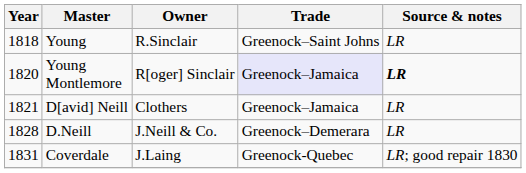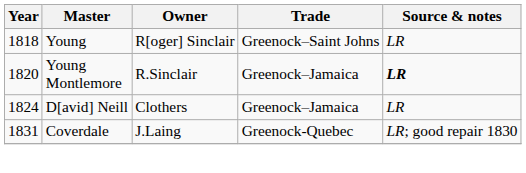 <table class=" wikitable">
 <tr>
 <th>Year</th>
 <th>Master</th>
 <th>Owner</th>
 <th>Trade</th>
 <th>Source & notes</th>
 </tr>
 <tr>
 <td>1818</td>
 <td>Young</td>
-<td>R.Sinclair</td>
+<td>R[oger] Sinclair</td>
 <td>Greenock–Saint Johns</td>
 <td><em>LR</em></td>
 </tr>
 <tr>
 <td>1820</td>
 <td>Young<br>Montlemore</td>
-<td>R[oger] Sinclair</td>
-<td style="background: lavender;">Greenock–Jamaica</td>
+<td>R.Sinclair</td>
+<td>Greenock–Jamaica</td>
 <td><strong><em>LR</em></strong></td>
 </tr>
 <tr>
-<td>1821</td>
+<td>1824</td>
 <td>D[avid] Neill</td>
 <td>Clothers</td>
 <td>Greenock–Jamaica</td>
-<td><em>LR</em></td>
-</tr>
-<tr>
-<td>1828</td>
-<td>D.Neill</td>
-<td>J.Neill & Co.</td>
-<td>Greenock–Demerara</td>
 <td><em>LR</em></td>
 </tr>
 <tr>
 <td>1831</td>
 <td>Coverdale</td>
 <td>J.Laing</td>
 <td>Greenock-Quebec</td>
 <td><em>LR</em>; good repair 1830</td>
 </tr>
 <tr>
 </tr>
 </table>
